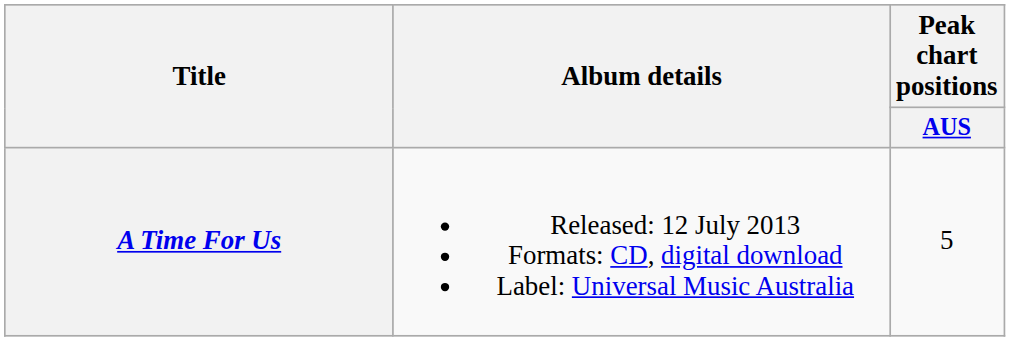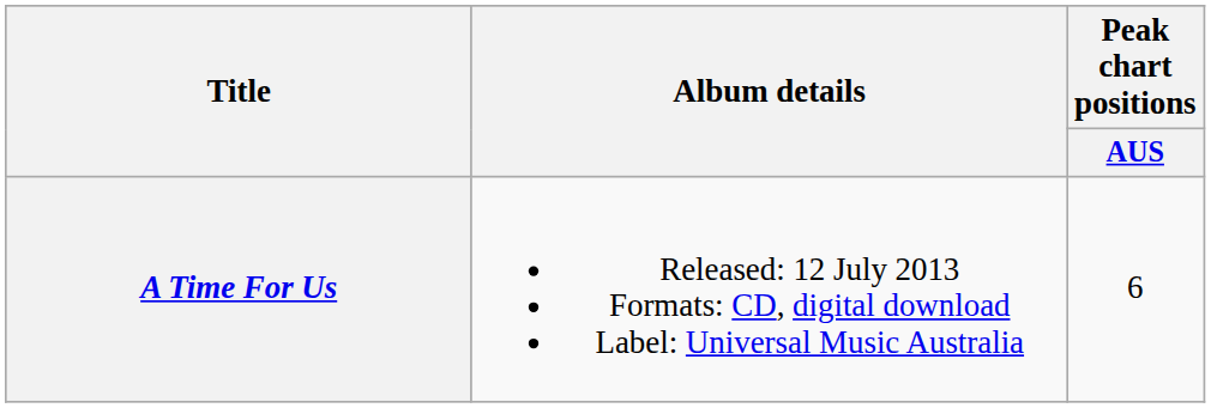 <table class="wikitable plainrowheaders" style="text-align:center;">
 <tr>
 <th scope="col" rowspan="2" style="width:14em;">Title</th>
 <th scope="col" rowspan="2" style="width:18em;">Album details</th>
 <th scope="col" colspan="1">Peak chart positions</th>
 </tr>
 <tr>
 <th scope="col" style="width:3em;font-size:90%;"><a href='#'>AUS</a></th>
 </tr>
 <tr>
 <th scope="row"><em><a href='#'>A Time For Us</a></em></th>
 <td><br><ul><li>Released: 12 July 2013</li><li>Formats: <a href='#'>CD</a>, <a href='#'>digital download</a></li><li>Label: <a href='#'>Universal Music Australia</a></li></ul></td>
-<td>5</td>
+<td>6</td>
 </tr>
 </table>
